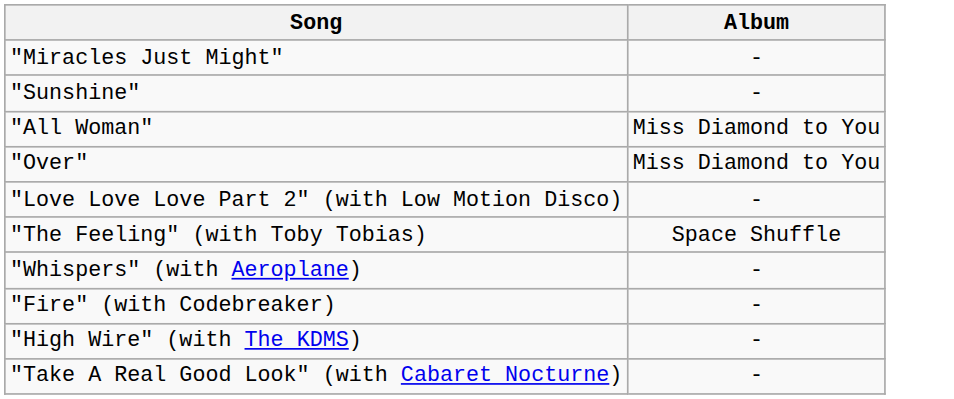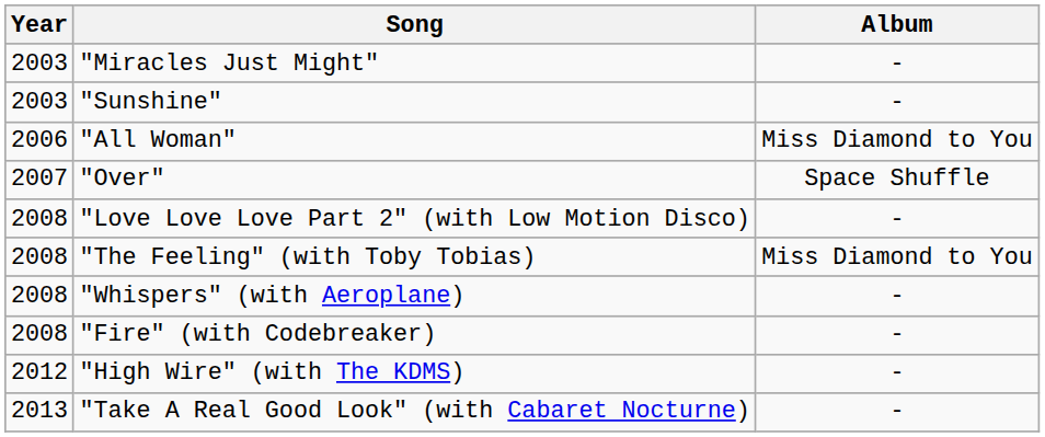 <table class="wikitable">
 <tr>
+<th>Year</th>
 <th>Song</th>
 <th>Album</th>
 </tr>
 <tr>
+<td>2003</td>
 <td>"Miracles Just Might"</td>
 <td style="text-align:center;">-</td>
 </tr>
 <tr>
+<td>2003</td>
 <td>"Sunshine"</td>
 <td style="text-align:center;">-</td>
 </tr>
 <tr>
+<td>2006</td>
 <td>"All Woman"</td>
 <td style="text-align:center;">Miss Diamond to You</td>
 </tr>
 <tr>
+<td>2007</td>
 <td>"Over"</td>
-<td style="text-align:center;">Miss Diamond to You</td>
+<td style="text-align:center;">Space Shuffle</td>
 </tr>
 <tr>
+<td>2008</td>
 <td>"Love Love Love Part 2" (with Low Motion Disco)</td>
 <td style="text-align:center;">-</td>
 </tr>
 <tr>
+<td>2008</td>
 <td>"The Feeling" (with Toby Tobias)</td>
-<td style="text-align:center;">Space Shuffle</td>
+<td style="text-align:center;">Miss Diamond to You</td>
 </tr>
 <tr>
+<td>2008</td>
 <td>"Whispers" (with <a href='#'>Aeroplane</a>)</td>
 <td style="text-align:center;">-</td>
 </tr>
 <tr>
+<td>2008</td>
 <td>"Fire" (with Codebreaker)</td>
 <td style="text-align:center;">-</td>
 </tr>
 <tr>
+<td>2012</td>
 <td>"High Wire" (with <a href='#'>The KDMS</a>)</td>
 <td style="text-align:center;">-</td>
 </tr>
 <tr>
+<td>2013</td>
 <td>"Take A Real Good Look" (with <a href='#'>Cabaret Nocturne</a>)</td>
 <td style="text-align:center;">-</td>
 </tr>
 </table>
